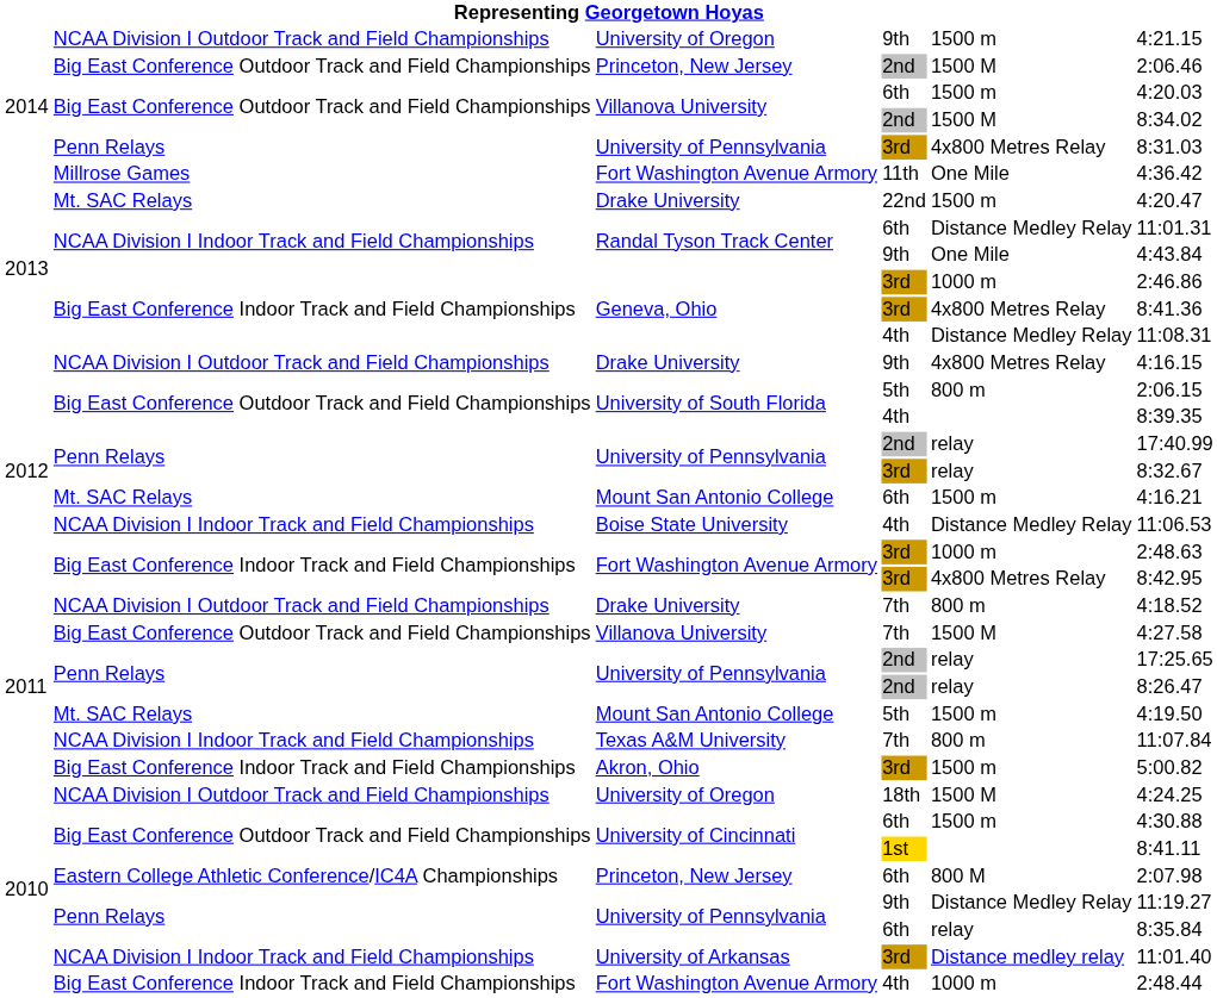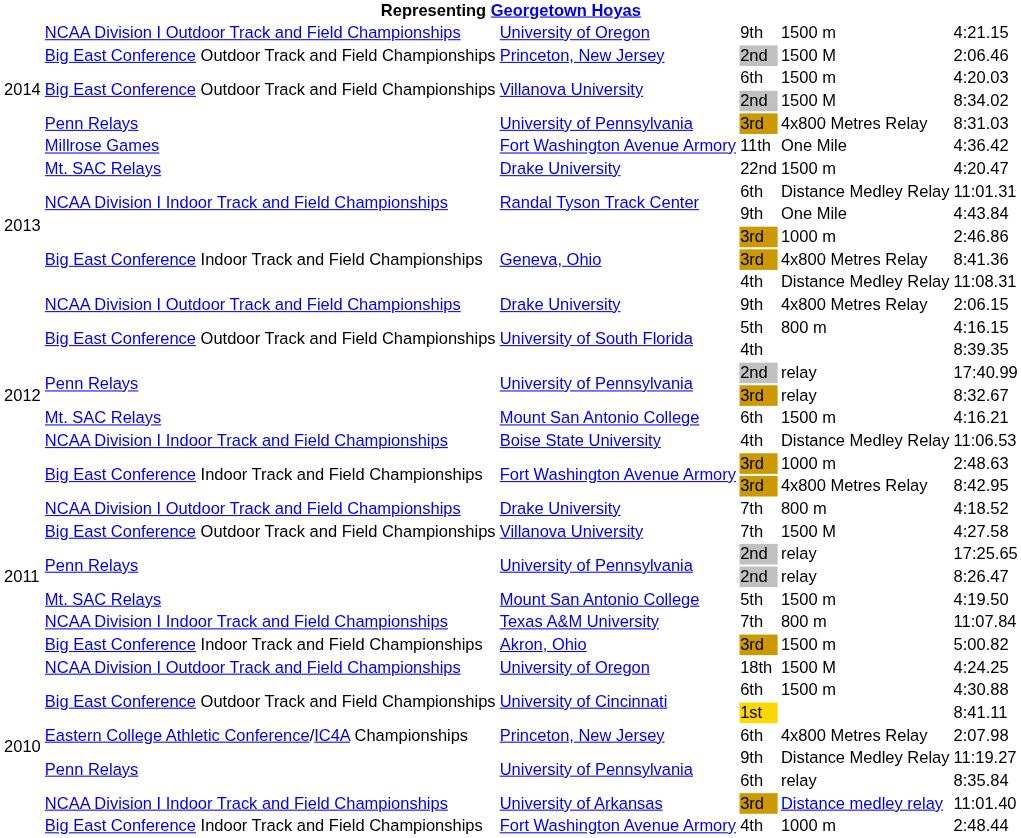 <table>
 <tr>
 <th colspan=6>Representing <a href='#'>Georgetown Hoyas</a></th>
 </tr>
 <tr>
 <td rowspan=6>2014</td>
 <td><a href='#'>NCAA Division I Outdoor Track and Field Championships</a></td>
 <td rowspan=1><a href='#'>University of Oregon</a></td>
 <td>9th</td>
 <td>1500 m</td>
 <td>4:21.15</td>
 </tr>
 <tr>
 <td rowspan=1><a href='#'>Big East Conference</a> Outdoor Track and Field Championships</td>
 <td><a href='#'>Princeton, New Jersey</a></td>
 <td bgcolor=silver>2nd</td>
 <td>1500 M</td>
 <td>2:06.46</td>
 </tr>
 <tr>
 <td rowspan=2><a href='#'>Big East Conference</a> Outdoor Track and Field Championships</td>
 <td rowspan=2><a href='#'>Villanova University</a></td>
 <td>6th</td>
 <td>1500 m</td>
 <td>4:20.03</td>
 </tr>
 <tr>
 <td bgcolor=silver>2nd</td>
 <td>1500 M</td>
 <td>8:34.02</td>
 </tr>
 <tr>
 <td><a href='#'>Penn Relays</a></td>
 <td><a href='#'>University of Pennsylvania</a></td>
 <td bgcolor=cc9900>3rd</td>
 <td>4x800 Metres Relay</td>
 <td>8:31.03</td>
 </tr>
 <tr>
 <td><a href='#'>Millrose Games</a></td>
 <td><a href='#'>Fort Washington Avenue Armory</a></td>
 <td>11th</td>
 <td>One Mile</td>
 <td>4:36.42</td>
 </tr>
 <tr>
 <td rowspan=6>2013</td>
 <td><a href='#'>Mt. SAC Relays</a></td>
 <td><a href='#'>Drake University</a></td>
 <td>22nd</td>
 <td>1500 m</td>
 <td>4:20.47</td>
 </tr>
 <tr>
 <td rowspan=2><a href='#'>NCAA Division I Indoor Track and Field Championships</a></td>
 <td rowspan=2><a href='#'>Randal Tyson Track Center</a></td>
 <td>6th</td>
 <td>Distance Medley Relay</td>
 <td>11:01.31</td>
 </tr>
 <tr>
 <td>9th</td>
 <td>One Mile</td>
 <td>4:43.84</td>
 </tr>
 <tr>
 <td rowspan=3><a href='#'>Big East Conference</a> Indoor Track and Field Championships</td>
 <td rowspan=3><a href='#'>Geneva, Ohio</a></td>
 <td bgcolor=cc9900>3rd</td>
 <td>1000 m</td>
 <td>2:46.86</td>
 </tr>
 <tr>
 <td bgcolor=cc9900>3rd</td>
 <td>4x800 Metres Relay</td>
 <td>8:41.36</td>
 </tr>
 <tr>
 <td>4th</td>
 <td>Distance Medley Relay</td>
 <td>11:08.31</td>
 </tr>
 <tr>
 <td rowspan=9>2012</td>
 <td rowspan=1><a href='#'>NCAA Division I Outdoor Track and Field Championships</a></td>
 <td><a href='#'>Drake University</a></td>
 <td>9th</td>
 <td>4x800 Metres Relay</td>
-<td>4:16.15</td>
+<td>2:06.15</td>
 </tr>
 <tr>
 <td rowspan=2><a href='#'>Big East Conference</a> Outdoor Track and Field Championships</td>
 <td rowspan=2><a href='#'>University of South Florida</a></td>
 <td>5th</td>
 <td>800 m</td>
-<td>2:06.15</td>
+<td>4:16.15</td>
 </tr>
 <tr>
 <td>4th</td>
 <td></td>
 <td>8:39.35</td>
 </tr>
 <tr>
 <td rowspan=2><a href='#'>Penn Relays</a></td>
 <td rowspan=2><a href='#'>University of Pennsylvania</a></td>
 <td bgcolor=silver>2nd</td>
 <td> relay</td>
 <td>17:40.99</td>
 </tr>
 <tr>
 <td bgcolor=cc9900>3rd</td>
 <td> relay</td>
 <td>8:32.67</td>
 </tr>
 <tr>
 <td><a href='#'>Mt. SAC Relays</a></td>
 <td><a href='#'>Mount San Antonio College</a></td>
 <td>6th</td>
 <td>1500 m</td>
 <td>4:16.21</td>
 </tr>
 <tr>
 <td><a href='#'>NCAA Division I Indoor Track and Field Championships</a></td>
 <td rowspan=1><a href='#'>Boise State University</a></td>
 <td>4th</td>
 <td>Distance Medley Relay</td>
 <td>11:06.53</td>
 </tr>
 <tr>
 <td rowspan=2><a href='#'>Big East Conference</a> Indoor Track and Field Championships</td>
 <td rowspan=2><a href='#'>Fort Washington Avenue Armory</a></td>
 <td bgcolor=cc9900>3rd</td>
 <td>1000 m</td>
 <td>2:48.63</td>
 </tr>
 <tr>
 <td bgcolor=cc9900>3rd</td>
 <td>4x800 Metres Relay</td>
 <td>8:42.95</td>
 </tr>
 <tr>
 <td rowspan=7>2011</td>
 <td><a href='#'>NCAA Division I Outdoor Track and Field Championships</a></td>
 <td><a href='#'>Drake University</a></td>
 <td>7th</td>
 <td>800 m</td>
 <td>4:18.52</td>
 </tr>
 <tr>
 <td rowspan=1><a href='#'>Big East Conference</a> Outdoor Track and Field Championships</td>
 <td><a href='#'>Villanova University</a></td>
 <td>7th</td>
 <td>1500 M</td>
 <td>4:27.58</td>
 </tr>
 <tr>
 <td rowspan=2><a href='#'>Penn Relays</a></td>
 <td rowspan=2><a href='#'>University of Pennsylvania</a></td>
 <td bgcolor=silver>2nd</td>
 <td> relay</td>
 <td>17:25.65</td>
 </tr>
 <tr>
 <td bgcolor=silver>2nd</td>
 <td> relay</td>
 <td>8:26.47</td>
 </tr>
 <tr>
 <td><a href='#'>Mt. SAC Relays</a></td>
 <td><a href='#'>Mount San Antonio College</a></td>
 <td>5th</td>
 <td>1500 m</td>
 <td>4:19.50</td>
 </tr>
 <tr>
 <td><a href='#'>NCAA Division I Indoor Track and Field Championships</a></td>
 <td><a href='#'>Texas A&M University</a></td>
 <td>7th</td>
 <td>800 m</td>
 <td>11:07.84</td>
 </tr>
 <tr>
 <td rowspan=1><a href='#'>Big East Conference</a> Indoor Track and Field Championships</td>
 <td><a href='#'>Akron, Ohio</a></td>
 <td bgcolor=cc9900>3rd</td>
 <td>1500 m</td>
 <td>5:00.82</td>
 </tr>
 <tr>
 <td rowspan=8>2010</td>
 <td rowspan=1><a href='#'>NCAA Division I Outdoor Track and Field Championships</a></td>
 <td><a href='#'>University of Oregon</a></td>
 <td>18th</td>
 <td>1500 M</td>
 <td>4:24.25</td>
 </tr>
 <tr>
 <td rowspan=2><a href='#'>Big East Conference</a> Outdoor Track and Field Championships</td>
 <td rowspan=2><a href='#'>University of Cincinnati</a></td>
 <td>6th</td>
 <td>1500 m</td>
 <td>4:30.88</td>
 </tr>
 <tr>
 <td bgcolor=gold>1st</td>
 <td></td>
 <td>8:41.11</td>
 </tr>
 <tr>
 <td><a href='#'>Eastern College Athletic Conference</a>/<a href='#'>IC4A</a> Championships</td>
 <td><a href='#'>Princeton, New Jersey</a></td>
 <td>6th</td>
-<td>800 M</td>
+<td>4x800 Metres Relay</td>
 <td>2:07.98</td>
 </tr>
 <tr>
 <td rowspan=2><a href='#'>Penn Relays</a></td>
 <td rowspan=2><a href='#'>University of Pennsylvania</a></td>
 <td>9th</td>
 <td>Distance Medley Relay</td>
 <td>11:19.27</td>
 </tr>
 <tr>
 <td>6th</td>
 <td> relay</td>
 <td>8:35.84</td>
 </tr>
 <tr>
 <td><a href='#'>NCAA Division I Indoor Track and Field Championships</a></td>
 <td rowspan=1><a href='#'>University of Arkansas</a></td>
 <td bgcolor=cc9900>3rd</td>
 <td><a href='#'>Distance medley relay</a></td>
 <td>11:01.40</td>
 </tr>
 <tr>
 <td><a href='#'>Big East Conference</a> Indoor Track and Field Championships</td>
 <td><a href='#'>Fort Washington Avenue Armory</a></td>
 <td>4th</td>
 <td>1000 m</td>
 <td>2:48.44</td>
 </tr>
 </table>
